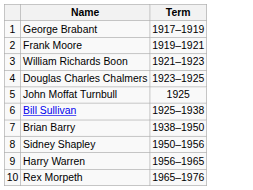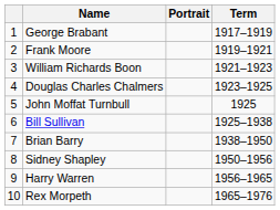 <table class="wikitable">
 <tr>
 <th></th>
 <th>Name</th>
+<th>Portrait</th>
 <th>Term</th>
 </tr>
 <tr>
 <td align=center>1</td>
 <td>George Brabant</td>
+<td></td>
 <td align=center>1917–1919</td>
 </tr>
 <tr>
 <td align=center>2</td>
 <td>Frank Moore</td>
+<td></td>
 <td align=center>1919–1921</td>
 </tr>
 <tr>
 <td align=center>3</td>
 <td>William Richards Boon</td>
+<td></td>
 <td align=center>1921–1923</td>
 </tr>
 <tr>
 <td align=center>4</td>
 <td>Douglas Charles Chalmers</td>
+<td></td>
 <td align=center>1923–1925</td>
 </tr>
 <tr>
 <td align=center>5</td>
 <td>John Moffat Turnbull</td>
+<td></td>
 <td align=center>1925</td>
 </tr>
 <tr>
 <td align=center>6</td>
 <td><a href='#'>Bill Sullivan</a></td>
+<td></td>
 <td align=center>1925–1938</td>
 </tr>
 <tr>
 <td align=center>7</td>
 <td>Brian Barry</td>
+<td></td>
 <td align=center>1938–1950</td>
 </tr>
 <tr>
 <td align=center>8</td>
 <td>Sidney Shapley</td>
+<td></td>
 <td align=center>1950–1956</td>
 </tr>
 <tr>
 <td align=center>9</td>
 <td>Harry Warren</td>
+<td></td>
 <td align=center>1956–1965</td>
 </tr>
 <tr>
 <td align=center>10</td>
 <td>Rex Morpeth</td>
+<td></td>
 <td align=center>1965–1976</td>
 </tr>
 </table>
